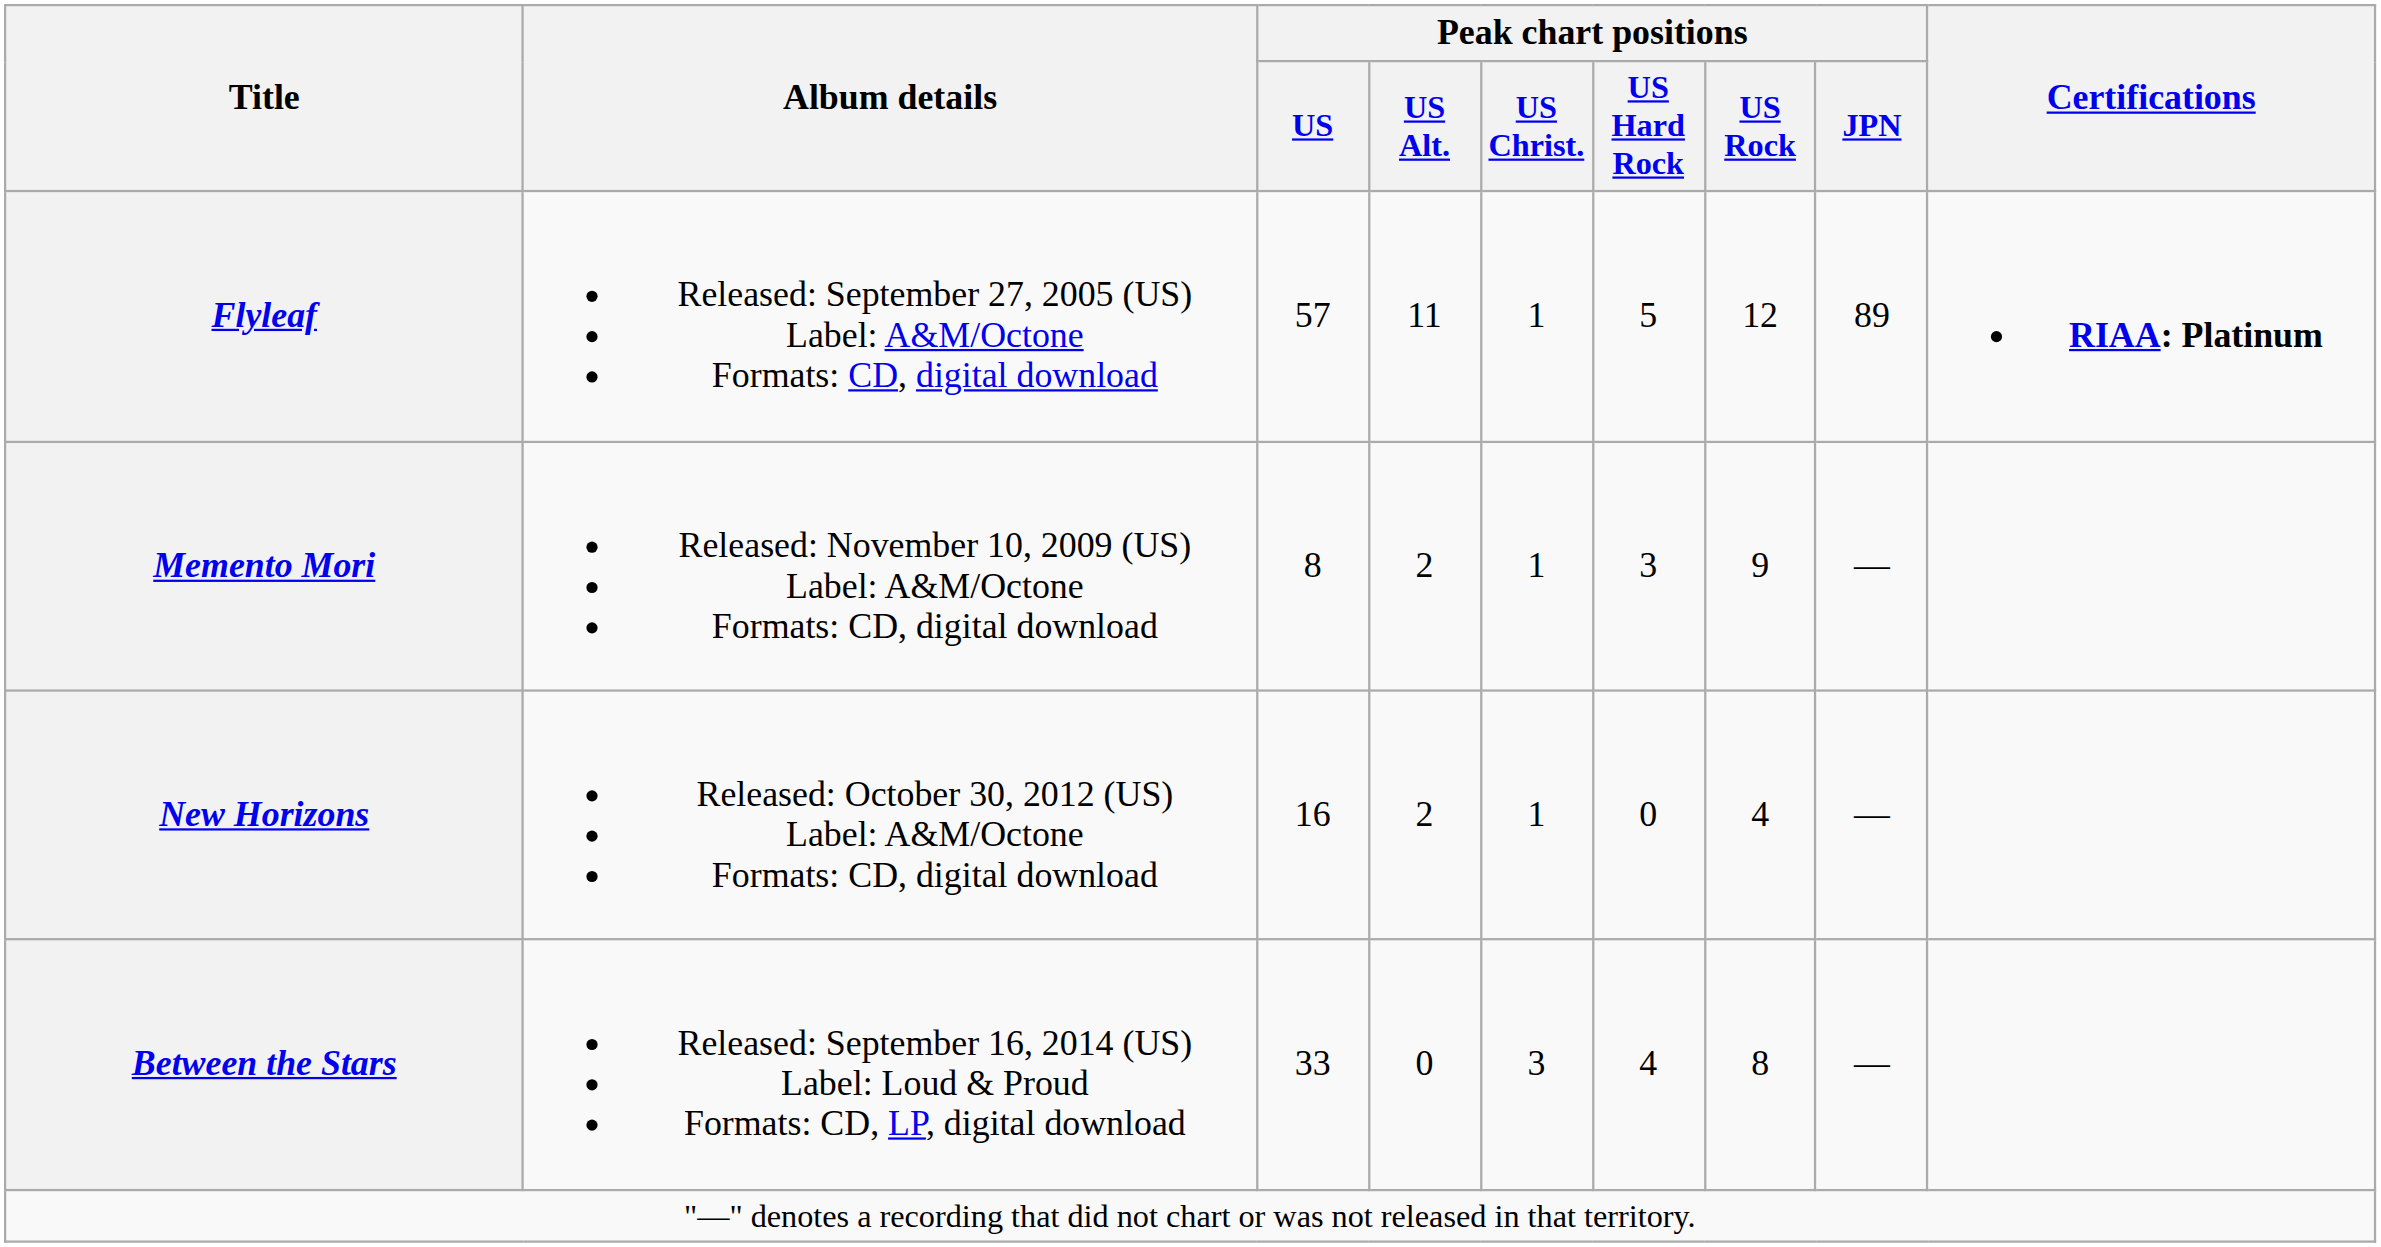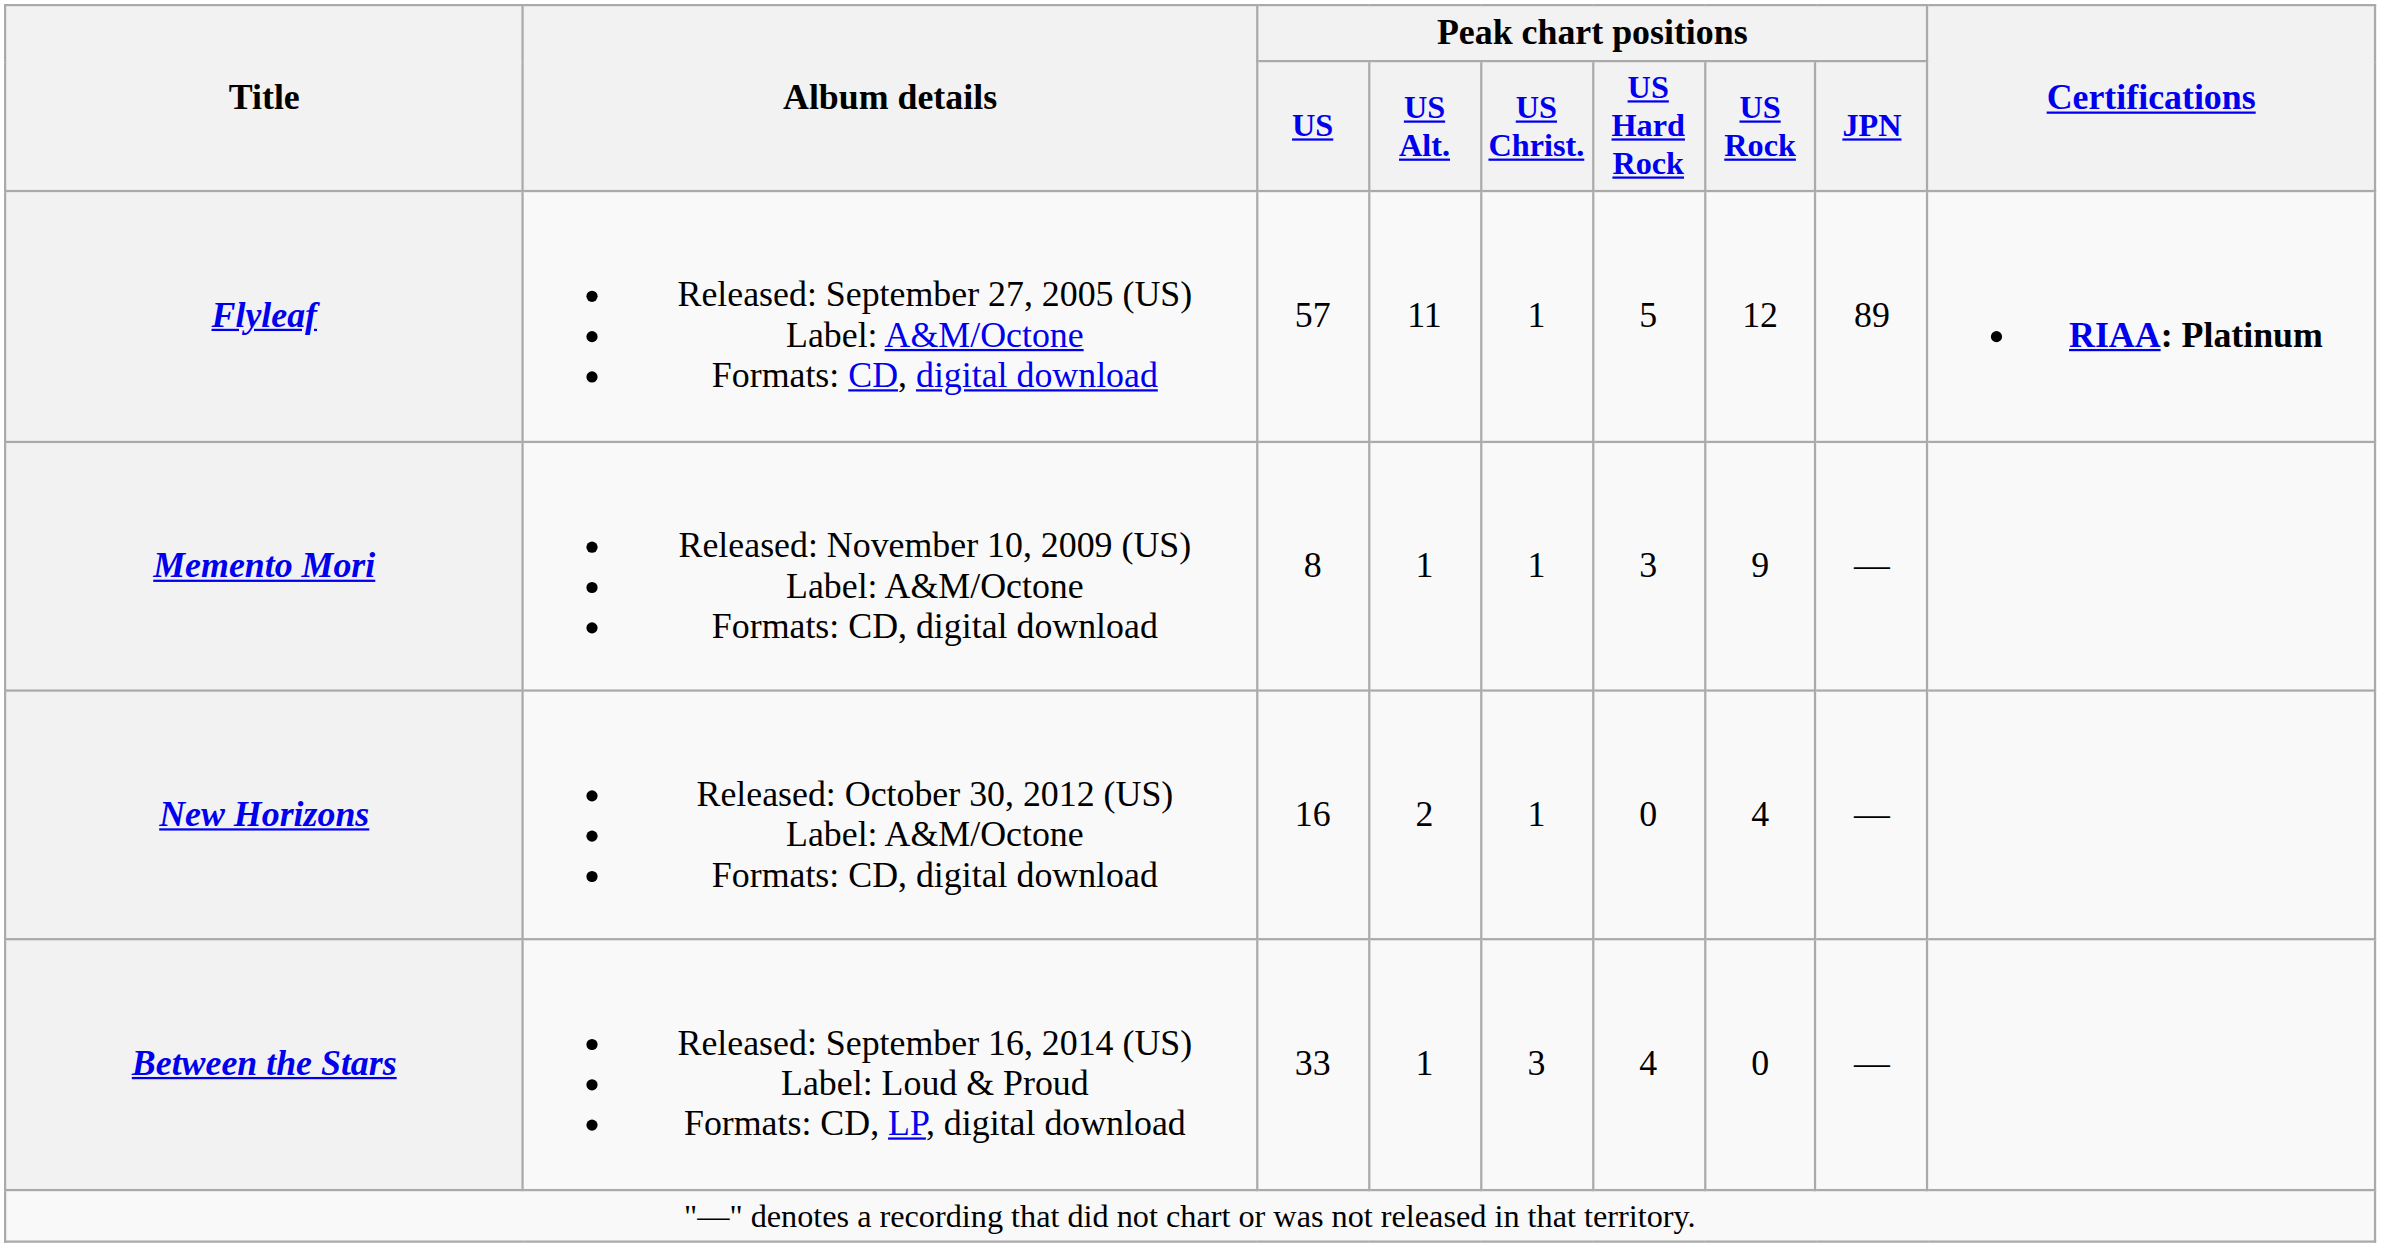 <table class="wikitable plainrowheaders" style="text-align:center;">
 <tr>
 <th scope="col" rowspan="2" style="width:14em;">Title</th>
 <th scope="col" rowspan="2" style="width:20em;">Album details</th>
 <th scope="col" colspan="6">Peak chart positions</th>
 <th scope="col" rowspan="2" style="width:12em;"><a href='#'>Certifications</a></th>
 </tr>
 <tr>
 <th scope="col" style="width:3em;font-size:90%;"><a href='#'>US</a><br></th>
 <th scope="col" style="width:3em;font-size:90%;"><a href='#'>US<br>Alt.</a><br></th>
 <th scope="col" style="width:3em;font-size:90%;"><a href='#'>US<br>Christ.</a><br></th>
 <th scope="col" style="width:3em;font-size:90%;"><a href='#'>US<br>Hard<br>Rock</a><br></th>
 <th scope="col" style="width:3em;font-size:90%;"><a href='#'>US<br>Rock</a><br></th>
 <th scope="col" style="width:3em;font-size:90%;"><a href='#'>JPN</a><br></th>
 </tr>
 <tr>
 <th scope="row"><em><a href='#'>Flyleaf</a></em></th>
 <td><br><ul><li>Released: September 27, 2005 <span>(US)</span></li><li>Label: <a href='#'>A&M/Octone</a></li><li>Formats: <a href='#'>CD</a>, <a href='#'>digital download</a></li></ul></td>
 <td>57</td>
 <td>11</td>
 <td>1</td>
 <td>5</td>
 <td>12</td>
 <td>89</td>
 <td><strong><br><ul><li><a href='#'>RIAA</a>: Platinum</li></ul></strong></td>
 </tr>
 <tr>
 <th scope="row"><em><a href='#'>Memento Mori</a></em></th>
 <td><br><ul><li>Released: November 10, 2009 <span>(US)</span></li><li>Label: A&M/Octone</li><li>Formats: CD, digital download</li></ul></td>
 <td>8</td>
-<td>2</td>
+<td>1</td>
 <td>1</td>
 <td>3</td>
 <td>9</td>
 <td>—</td>
 <td></td>
 </tr>
 <tr>
 <th scope="row"><em><a href='#'>New Horizons</a></em></th>
 <td><br><ul><li>Released: October 30, 2012 <span>(US)</span></li><li>Label: A&M/Octone</li><li>Formats: CD, digital download</li></ul></td>
 <td>16</td>
 <td>2</td>
 <td>1</td>
 <td>0</td>
 <td>4</td>
 <td>—</td>
 <td></td>
 </tr>
 <tr>
 <th scope="row"><em><a href='#'>Between the Stars</a></em></th>
 <td><br><ul><li>Released: September 16, 2014 <span>(US)</span></li><li>Label: Loud & Proud</li><li>Formats: CD, <a href='#'>LP</a>, digital download</li></ul></td>
 <td>33</td>
-<td>0</td>
+<td>1</td>
 <td>3</td>
 <td>4</td>
-<td>8</td>
+<td>0</td>
 <td>—</td>
 <td></td>
 </tr>
 <tr>
 <td colspan="9" style="font-size:90%">"—" denotes a recording that did not chart or was not released in that territory.</td>
 </tr>
 </table>
